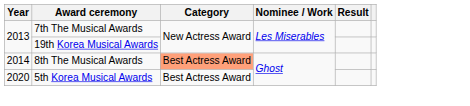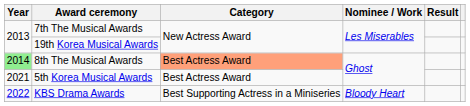 <table class="wikitable plainrowheaders sortable">
 <tr>
 <th scope="col">Year</th>
 <th scope="col">Award ceremony</th>
 <th scope="col">Category</th>
 <th scope="col">Nominee / Work</th>
 <th scope="col">Result</th>
 <th scope="col" class="unsortable"></th>
 </tr>
 <tr>
 <td rowspan="2">2013</td>
 <td>7th The Musical Awards</td>
 <td rowspan="2">New Actress Award</td>
 <td rowspan="2"><em><a href='#'>Les Miserables</a></em></td>
 <td></td>
 <td style="text-align:center"></td>
 </tr>
 <tr>
 <td>19th <a href='#'>Korea Musical Awards</a></td>
 <td></td>
 <td style="text-align:center"></td>
 </tr>
 <tr>
-<td>2014</td>
+<td style="background: lightgreen;">2014</td>
 <td>8th The Musical Awards</td>
 <td style="background: lightsalmon;">Best Actress Award</td>
 <td rowspan="2"><em><a href='#'>Ghost</a></em></td>
 <td></td>
 <td style="text-align:center"></td>
 </tr>
 <tr>
-<td>2020</td>
+<td>2021</td>
 <td>5th <a href='#'>Korea Musical Awards</a></td>
 <td>Best Actress Award</td>
 <td></td>
 <td style="text-align:center"></td>
 </tr>
+<tr>
+<td><a href='#'>2022</a></td>
+<td><a href='#'>KBS Drama Awards</a></td>
+<td>Best Supporting Actress in a Miniseries</td>
+<td><em><a href='#'>Bloody Heart</a></em></td>
+<td></td>
+<td style="text-align:center"></td>
+</tr>
 </table>
